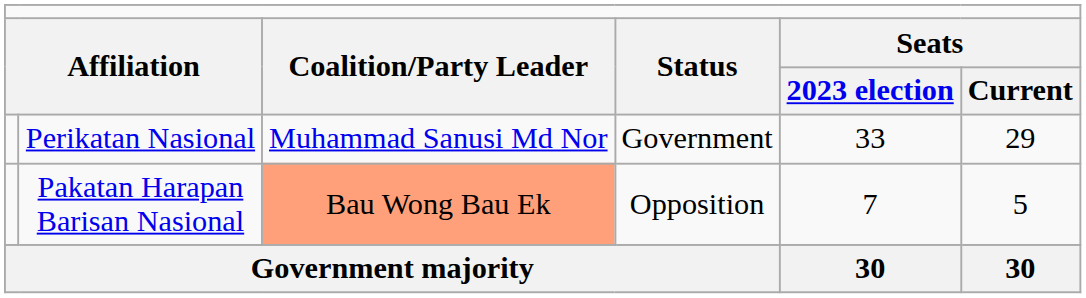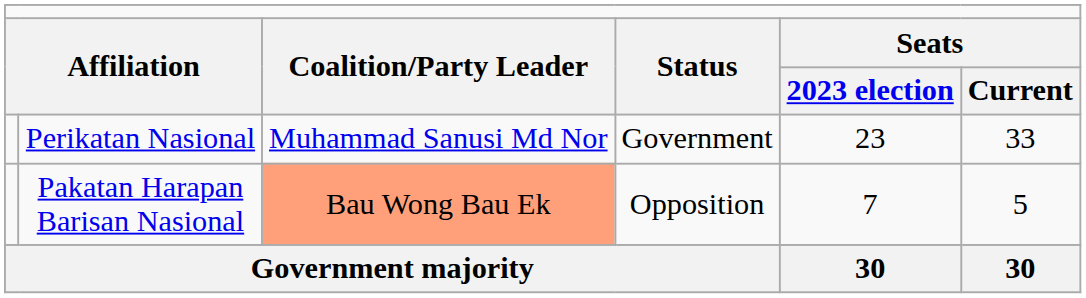 <table class="wikitable" style="text-align:center;">
 <tr>
 <td colspan=6></td>
 </tr>
 <tr>
 <th colspan="2" rowspan="2">Affiliation</th>
 <th rowspan="2">Coalition/Party Leader</th>
 <th rowspan="2">Status</th>
 <th colspan="2">Seats</th>
 </tr>
 <tr>
 <th><a href='#'>2023 election</a></th>
 <th>Current</th>
 </tr>
 <tr>
 <td></td>
 <td><a href='#'>Perikatan Nasional</a></td>
 <td><a href='#'>Muhammad Sanusi Md Nor</a></td>
 <td>Government</td>
+<td>23</td>
 <td>33</td>
-<td>29</td>
 </tr>
 <tr>
 <td><br></td>
 <td><a href='#'>Pakatan Harapan</a><br><a href='#'>Barisan Nasional</a></td>
 <td style="background: lightsalmon;">Bau Wong Bau Ek</td>
 <td>Opposition</td>
 <td>7</td>
 <td>5</td>
 </tr>
 <tr>
 <th colspan="4">Government majority</th>
 <th>30</th>
 <th>30</th>
 </tr>
 </table>
